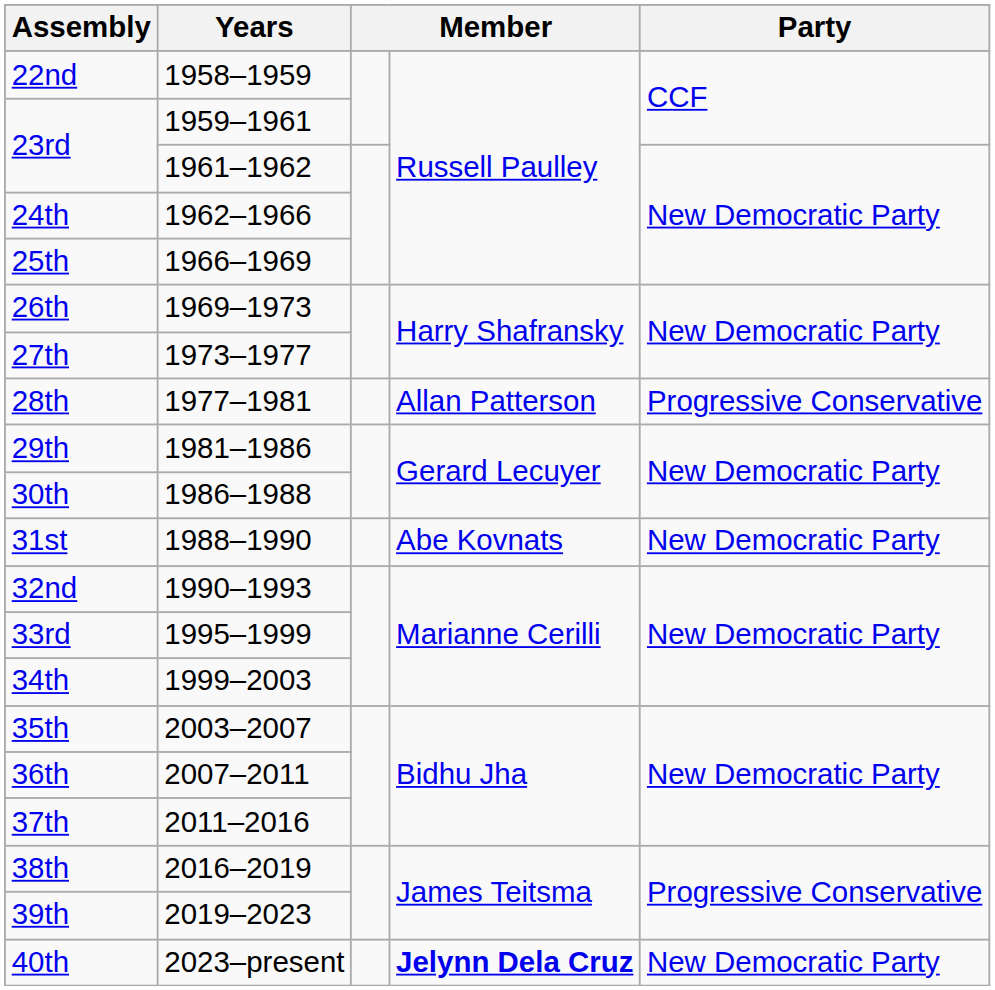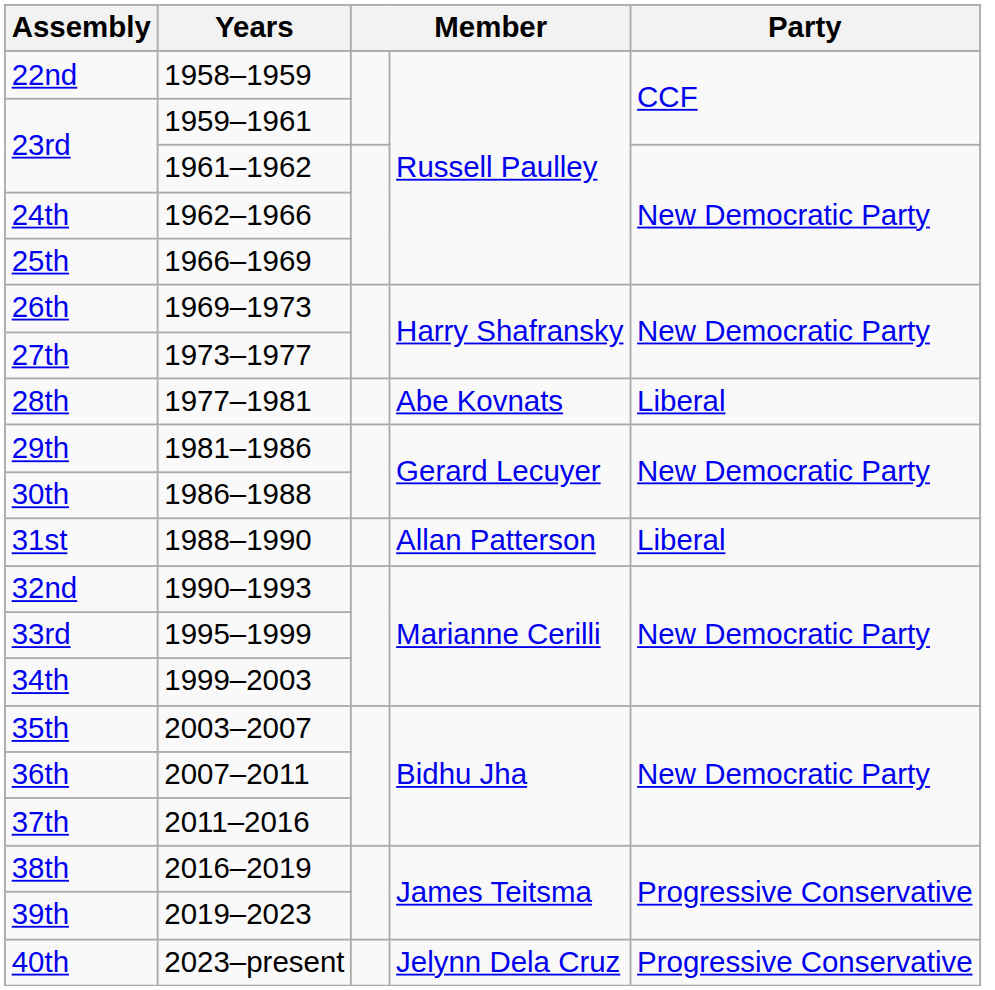 <table class="wikitable">
 <tr>
 <th>Assembly</th>
 <th>Years</th>
 <th colspan="2">Member</th>
 <th>Party<br></th>
 </tr>
 <tr>
 <td><a href='#'>22nd</a></td>
 <td>1958–1959</td>
 <td rowspan="2" >   </td>
 <td rowspan="5"><a href='#'>Russell Paulley</a></td>
 <td rowspan="2"><a href='#'>CCF</a></td>
 </tr>
 <tr>
 <td rowspan="2"><a href='#'>23rd</a></td>
 <td>1959–1961</td>
 </tr>
 <tr>
 <td>1961–1962</td>
 <td rowspan="3" >   </td>
 <td rowspan="3"><a href='#'>New Democratic Party</a></td>
 </tr>
 <tr>
 <td><a href='#'>24th</a></td>
 <td>1962–1966</td>
 </tr>
 <tr>
 <td><a href='#'>25th</a></td>
 <td>1966–1969</td>
 </tr>
 <tr>
 <td><a href='#'>26th</a></td>
 <td>1969–1973</td>
 <td rowspan="2" >   </td>
 <td rowspan="2"><a href='#'>Harry Shafransky</a></td>
 <td rowspan="2"><a href='#'>New Democratic Party</a></td>
 </tr>
 <tr>
 <td><a href='#'>27th</a></td>
 <td>1973–1977</td>
 </tr>
 <tr>
 <td><a href='#'>28th</a></td>
 <td>1977–1981</td>
 <td rowspan="1" >   </td>
-<td rowspan="1"><a href='#'>Allan Patterson</a></td>
-<td rowspan="1"><a href='#'>Progressive Conservative</a></td>
+<td rowspan="1"><a href='#'>Abe Kovnats</a></td>
+<td rowspan="1"><a href='#'>Liberal</a></td>
 </tr>
 <tr>
 <td><a href='#'>29th</a></td>
 <td>1981–1986</td>
 <td rowspan="2" >   </td>
 <td rowspan="2"><a href='#'>Gerard Lecuyer</a></td>
 <td rowspan="2"><a href='#'>New Democratic Party</a></td>
 </tr>
 <tr>
 <td><a href='#'>30th</a></td>
 <td>1986–1988</td>
 </tr>
 <tr>
 <td><a href='#'>31st</a></td>
 <td>1988–1990</td>
 <td rowspan="1" >   </td>
-<td rowspan="1"><a href='#'>Abe Kovnats</a></td>
-<td><a href='#'>New Democratic Party</a></td>
+<td rowspan="1"><a href='#'>Allan Patterson</a></td>
+<td rowspan="1"><a href='#'>Liberal</a></td>
 </tr>
 <tr>
 <td><a href='#'>32nd</a></td>
 <td>1990–1993</td>
 <td rowspan="3" >   </td>
 <td rowspan="3"><a href='#'>Marianne Cerilli</a></td>
 <td rowspan="3"><a href='#'>New Democratic Party</a></td>
 </tr>
 <tr>
 <td><a href='#'>33rd</a></td>
 <td>1995–1999</td>
 </tr>
 <tr>
 <td><a href='#'>34th</a></td>
 <td>1999–2003</td>
 </tr>
 <tr>
 <td><a href='#'>35th</a></td>
 <td>2003–2007</td>
 <td rowspan="3" >   </td>
 <td rowspan="3"><a href='#'>Bidhu Jha</a></td>
 <td rowspan="3"><a href='#'>New Democratic Party</a></td>
 </tr>
 <tr>
 <td><a href='#'>36th</a></td>
 <td>2007–2011</td>
 </tr>
 <tr>
 <td><a href='#'>37th</a></td>
 <td>2011–2016</td>
 </tr>
 <tr>
 <td><a href='#'>38th</a></td>
 <td>2016–2019</td>
 <td rowspan="2" >   </td>
 <td rowspan="2"><a href='#'>James Teitsma</a></td>
 <td rowspan="2"><a href='#'>Progressive Conservative</a></td>
 </tr>
 <tr>
 <td><a href='#'>39th</a></td>
 <td>2019–2023</td>
 </tr>
 <tr>
 <td><a href='#'>40th</a></td>
 <td>2023–present</td>
 <td>   </td>
-<td><strong><a href='#'>Jelynn Dela Cruz</a></strong></td>
-<td><a href='#'>New Democratic Party</a></td>
+<td><a href='#'>Jelynn Dela Cruz</a></td>
+<td rowspan="1"><a href='#'>Progressive Conservative</a></td>
 </tr>
 </table>
